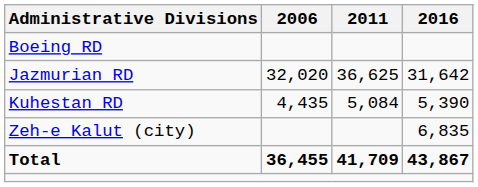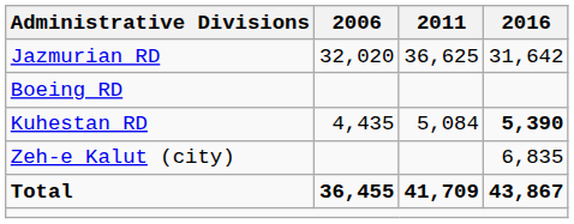 <table class="wikitable">
 <tr>
 <th>Administrative Divisions</th>
 <th>2006</th>
 <th>2011</th>
 <th>2016</th>
 </tr>
 <tr>
+<td><a href='#'>Jazmurian RD</a></td>
+<td style="text-align: right;">32,020</td>
+<td style="text-align: right;">36,625</td>
+<td style="text-align: right;">31,642</td>
+</tr>
+<tr>
 <td><a href='#'>Boeing RD</a></td>
 <td style="text-align: right;"></td>
 <td style="text-align: right;"></td>
 <td style="text-align: right;"></td>
 </tr>
 <tr>
-<td><a href='#'>Jazmurian RD</a></td>
-<td style="text-align: right;">32,020</td>
-<td style="text-align: right;">36,625</td>
-<td style="text-align: right;">31,642</td>
-</tr>
-<tr>
 <td><a href='#'>Kuhestan RD</a></td>
 <td style="text-align: right;">4,435</td>
 <td style="text-align: right;">5,084</td>
-<td style="text-align: right;">5,390</td>
+<td style="text-align: right;"><strong>5,390</strong></td>
 </tr>
 <tr>
 <td><a href='#'>Zeh-e Kalut</a> (city)</td>
 <td style="text-align: right;"></td>
 <td style="text-align: right;"></td>
 <td style="text-align: right;">6,835</td>
 </tr>
 <tr>
 <td><strong>Total</strong></td>
 <td style="text-align: right;"><strong>36,455</strong></td>
 <td style="text-align: right;"><strong>41,709</strong></td>
 <td style="text-align: right;"><strong>43,867</strong></td>
 </tr>
 <tr>
 <td colspan=4></td>
 </tr>
 </table>
